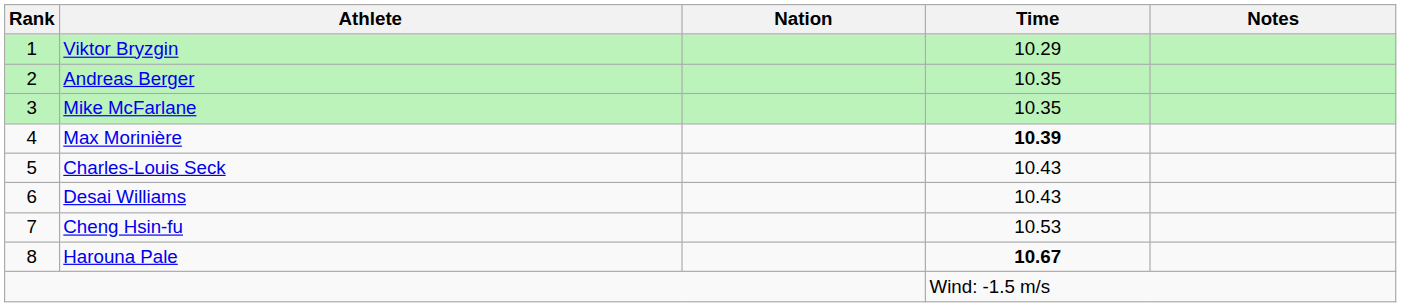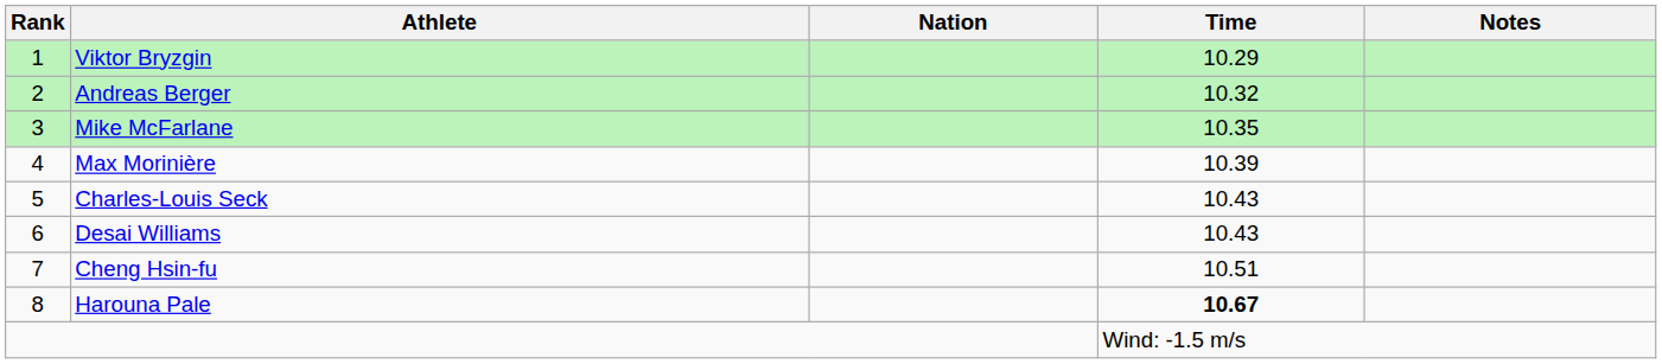 <table class="wikitable sortable" style="text-align:center;width: 60%;">
 <tr>
 <th scope="col" style="width: 10px;">Rank</th>
 <th scope="col">Athlete</th>
 <th scope="col">Nation</th>
 <th scope="col">Time</th>
 <th scope="col">Notes</th>
 </tr>
 <tr bgcolor=bbf3bb>
 <td>1</td>
 <td align=left><a href='#'>Viktor Bryzgin</a></td>
 <td align=left></td>
 <td>10.29</td>
 <td></td>
 </tr>
 <tr bgcolor=bbf3bb>
 <td>2</td>
 <td align=left><a href='#'>Andreas Berger</a></td>
 <td align=left></td>
-<td>10.35</td>
+<td>10.32</td>
 <td></td>
 </tr>
 <tr bgcolor=bbf3bb>
 <td>3</td>
 <td align=left><a href='#'>Mike McFarlane</a></td>
 <td align=left></td>
 <td>10.35</td>
 <td></td>
 </tr>
 <tr>
 <td>4</td>
 <td align=left><a href='#'>Max Morinière</a></td>
 <td align=left></td>
-<td><strong>10.39</strong></td>
+<td>10.39</td>
 <td></td>
 </tr>
 <tr>
 <td>5</td>
 <td align=left><a href='#'>Charles-Louis Seck</a></td>
 <td align=left></td>
 <td>10.43</td>
 <td></td>
 </tr>
 <tr>
 <td>6</td>
 <td align=left><a href='#'>Desai Williams</a></td>
 <td align=left></td>
 <td>10.43</td>
 <td></td>
 </tr>
 <tr>
 <td>7</td>
 <td align=left><a href='#'>Cheng Hsin-fu</a></td>
 <td align=left></td>
-<td>10.53</td>
+<td>10.51</td>
 <td></td>
 </tr>
 <tr>
 <td>8</td>
 <td align=left><a href='#'>Harouna Pale</a></td>
 <td align=left></td>
 <td><strong>10.67</strong></td>
 <td></td>
 </tr>
 <tr class="sortbottom">
 <td colspan="3"></td>
 <td colspan="2" style="text-align:left;">Wind: -1.5 m/s</td>
 </tr>
 </table>
